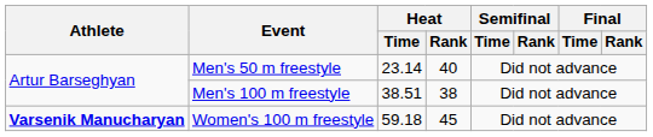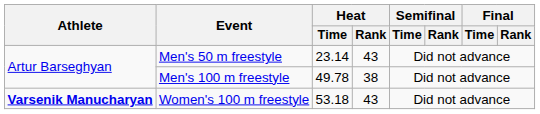 <table class=wikitable style="font-size:90%">
 <tr>
 <th rowspan="2">Athlete</th>
 <th rowspan="2">Event</th>
 <th colspan="2">Heat</th>
 <th colspan="2">Semifinal</th>
 <th colspan="2">Final</th>
 </tr>
 <tr style="font-size:95%">
 <th>Time</th>
 <th>Rank</th>
 <th>Time</th>
 <th>Rank</th>
 <th>Time</th>
 <th>Rank</th>
 </tr>
 <tr align=center>
 <td align=left rowspan=2><a href='#'>Artur Barseghyan</a></td>
 <td align=left><a href='#'>Men's 50 m freestyle</a></td>
 <td>23.14</td>
-<td>40</td>
+<td>43</td>
 <td colspan="4">Did not advance</td>
 </tr>
 <tr align=center>
 <td align=left><a href='#'>Men's 100 m freestyle</a></td>
-<td>38.51</td>
+<td>49.78</td>
 <td>38</td>
 <td colspan="4">Did not advance</td>
 </tr>
 <tr align=center>
 <td align=left><strong><a href='#'>Varsenik Manucharyan</a></strong></td>
 <td align=left><a href='#'>Women's 100 m freestyle</a></td>
-<td>59.18</td>
-<td>45</td>
+<td>53.18</td>
+<td>43</td>
 <td colspan="4">Did not advance</td>
 </tr>
 </table>
